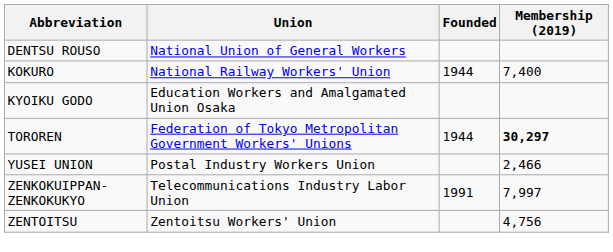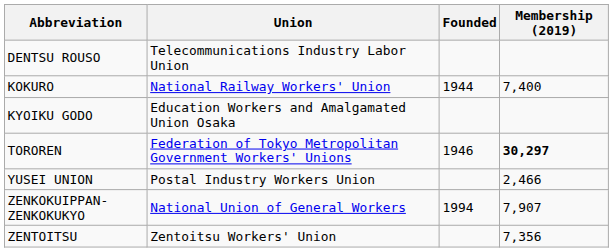 <table class="wikitable sortable">
 <tr>
 <th>Abbreviation</th>
 <th>Union</th>
 <th>Founded</th>
 <th>Membership (2019)</th>
 </tr>
 <tr>
 <td>DENTSU ROUSO</td>
-<td><a href='#'>National Union of General Workers</a></td>
+<td>Telecommunications Industry Labor Union</td>
 <td></td>
 <td></td>
 </tr>
 <tr>
 <td>KOKURO</td>
 <td><a href='#'>National Railway Workers' Union</a></td>
 <td>1944</td>
 <td>7,400</td>
 </tr>
 <tr>
 <td>KYOIKU GODO</td>
 <td>Education Workers and Amalgamated Union Osaka</td>
 <td></td>
 <td></td>
 </tr>
 <tr>
 <td>TOROREN</td>
 <td><a href='#'>Federation of Tokyo Metropolitan Government Workers' Unions</a></td>
-<td>1944</td>
+<td>1946</td>
 <td><strong>30,297</strong></td>
 </tr>
 <tr>
 <td>YUSEI UNION</td>
 <td>Postal Industry Workers Union</td>
 <td></td>
 <td>2,466</td>
 </tr>
 <tr>
 <td>ZENKOKUIPPAN-ZENKOKUKYO</td>
-<td>Telecommunications Industry Labor Union</td>
-<td>1991</td>
-<td>7,997</td>
+<td><a href='#'>National Union of General Workers</a></td>
+<td>1994</td>
+<td>7,907</td>
 </tr>
 <tr>
 <td>ZENTOITSU</td>
 <td>Zentoitsu Workers' Union</td>
 <td></td>
-<td>4,756</td>
+<td>7,356</td>
 </tr>
 </table>
